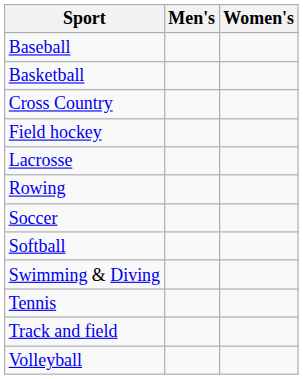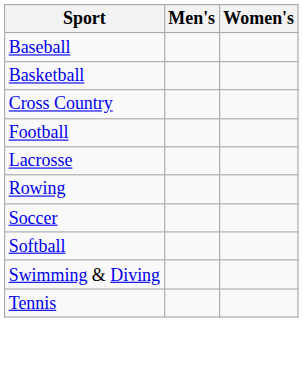 <table class="wikitable" style=>
 <tr>
 <th>Sport</th>
 <th>Men's</th>
 <th>Women's</th>
 </tr>
 <tr>
 <td><a href='#'>Baseball</a></td>
 <td></td>
 <td></td>
 </tr>
 <tr>
 <td><a href='#'>Basketball</a></td>
 <td></td>
 <td></td>
 </tr>
 <tr>
 <td><a href='#'>Cross Country</a></td>
 <td></td>
 <td></td>
 </tr>
 <tr>
-<td><a href='#'>Field hockey</a></td>
+<td><a href='#'>Football</a></td>
 <td></td>
 <td></td>
 </tr>
 <tr>
 <td><a href='#'>Lacrosse</a></td>
 <td></td>
 <td></td>
 </tr>
 <tr>
 <td><a href='#'>Rowing</a></td>
 <td></td>
 <td></td>
 </tr>
 <tr>
 <td><a href='#'>Soccer</a></td>
 <td></td>
 <td></td>
 </tr>
 <tr>
 <td><a href='#'>Softball</a></td>
 <td></td>
 <td></td>
 </tr>
 <tr>
 <td><a href='#'>Swimming</a> & <a href='#'>Diving</a></td>
 <td></td>
 <td></td>
 </tr>
 <tr>
 <td><a href='#'>Tennis</a></td>
 <td></td>
 <td></td>
 </tr>
-<tr>
-<td><a href='#'>Track and field</a></td>
-<td></td>
-<td></td>
-</tr>
-<tr>
-<td><a href='#'>Volleyball</a></td>
-<td></td>
-<td></td>
-</tr>
 </table>
